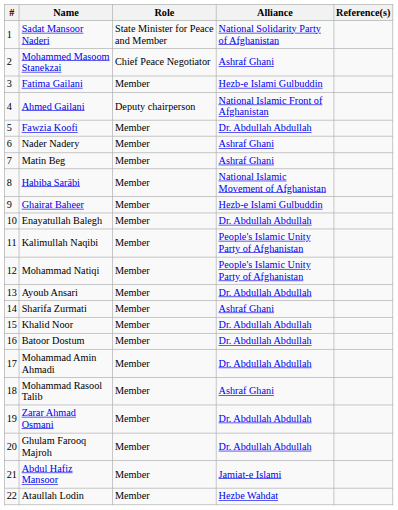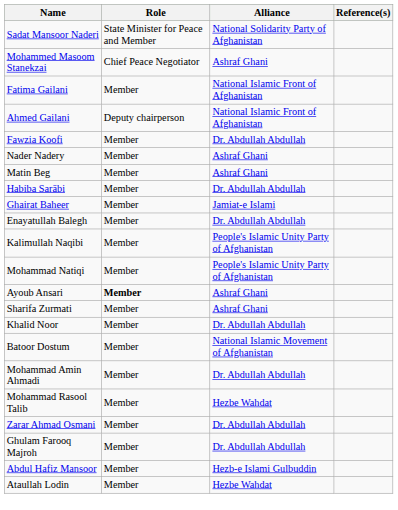 <table class="wikitable">
 <tr style="background:#cfc; text-align:center;">
-<th>#</th>
 <th><strong>Name</strong></th>
 <th><strong>Role</strong></th>
 <th><strong>Alliance</strong></th>
 <th><strong>Reference(s)</strong></th>
 </tr>
 <tr>
-<td>1</td>
 <td><a href='#'>Sadat Mansoor Naderi</a></td>
 <td>State Minister for Peace and Member</td>
 <td><a href='#'>National Solidarity Party of Afghanistan</a></td>
 <td></td>
 </tr>
 <tr>
-<td>2</td>
 <td><a href='#'>Mohammed Masoom Stanekzai</a></td>
 <td>Chief Peace Negotiator</td>
 <td><a href='#'>Ashraf Ghani</a></td>
 <td></td>
 </tr>
 <tr>
-<td>3</td>
 <td><a href='#'>Fatima Gailani</a></td>
 <td>Member</td>
-<td><a href='#'>Hezb-e Islami Gulbuddin</a></td>
+<td><a href='#'>National Islamic Front of Afghanistan</a></td>
 <td></td>
 </tr>
 <tr>
-<td>4</td>
 <td><a href='#'>Ahmed Gailani</a></td>
 <td>Deputy chairperson</td>
 <td><a href='#'>National Islamic Front of Afghanistan</a></td>
 <td></td>
 </tr>
 <tr>
-<td>5</td>
 <td><a href='#'>Fawzia Koofi</a></td>
 <td>Member</td>
 <td><a href='#'>Dr. Abdullah Abdullah</a></td>
 <td></td>
 </tr>
 <tr>
-<td>6</td>
 <td>Nader Nadery</td>
 <td>Member</td>
 <td><a href='#'>Ashraf Ghani</a></td>
 <td></td>
 </tr>
 <tr>
-<td>7</td>
 <td>Matin Beg</td>
 <td>Member</td>
 <td><a href='#'>Ashraf Ghani</a></td>
 <td></td>
 </tr>
 <tr>
-<td>8</td>
 <td><a href='#'>Habiba Sarābi</a></td>
 <td>Member</td>
-<td><a href='#'>National Islamic Movement of Afghanistan</a></td>
+<td><a href='#'>Dr. Abdullah Abdullah</a></td>
 <td></td>
 </tr>
 <tr>
-<td>9</td>
 <td><a href='#'>Ghairat Baheer</a></td>
 <td>Member</td>
-<td><a href='#'>Hezb-e Islami Gulbuddin</a></td>
+<td><a href='#'>Jamiat-e Islami</a></td>
 <td></td>
 </tr>
 <tr>
-<td>10</td>
 <td>Enayatullah Balegh</td>
 <td>Member</td>
 <td><a href='#'>Dr. Abdullah Abdullah</a></td>
 <td></td>
 </tr>
 <tr>
-<td>11</td>
 <td>Kalimullah Naqibi</td>
 <td>Member</td>
 <td><a href='#'>People's Islamic Unity Party of Afghanistan</a></td>
 <td></td>
 </tr>
 <tr>
-<td>12</td>
 <td>Mohammad Natiqi</td>
 <td>Member</td>
 <td><a href='#'>People's Islamic Unity Party of Afghanistan</a></td>
 <td></td>
 </tr>
 <tr>
-<td>13</td>
 <td>Ayoub Ansari</td>
-<td>Member</td>
-<td><a href='#'>Dr. Abdullah Abdullah</a></td>
+<td><strong>Member</strong></td>
+<td><a href='#'>Ashraf Ghani</a></td>
 <td></td>
 </tr>
 <tr>
-<td>14</td>
 <td>Sharifa Zurmati</td>
 <td>Member</td>
 <td><a href='#'>Ashraf Ghani</a></td>
 <td></td>
 </tr>
 <tr>
-<td>15</td>
 <td>Khalid Noor</td>
 <td>Member</td>
 <td><a href='#'>Dr. Abdullah Abdullah</a></td>
 <td></td>
 </tr>
 <tr>
-<td>16</td>
 <td>Batoor Dostum</td>
 <td>Member</td>
-<td><a href='#'>Dr. Abdullah Abdullah</a></td>
+<td><a href='#'>National Islamic Movement of Afghanistan</a></td>
 <td></td>
 </tr>
 <tr>
-<td>17</td>
 <td>Mohammad Amin Ahmadi</td>
 <td>Member</td>
 <td><a href='#'>Dr. Abdullah Abdullah</a></td>
 <td></td>
 </tr>
 <tr>
-<td>18</td>
 <td>Mohammad Rasool Talib</td>
 <td>Member</td>
-<td><a href='#'>Ashraf Ghani</a></td>
+<td><a href='#'>Hezbe Wahdat</a></td>
 <td></td>
 </tr>
 <tr>
-<td>19</td>
 <td><a href='#'>Zarar Ahmad Osmani</a></td>
 <td>Member</td>
 <td><a href='#'>Dr. Abdullah Abdullah</a></td>
 <td></td>
 </tr>
 <tr>
-<td>20</td>
 <td>Ghulam Farooq Majroh</td>
 <td>Member</td>
 <td><a href='#'>Dr. Abdullah Abdullah</a></td>
 <td></td>
 </tr>
 <tr>
-<td>21</td>
 <td><a href='#'>Abdul Hafiz Mansoor</a></td>
 <td>Member</td>
-<td><a href='#'>Jamiat-e Islami</a></td>
+<td><a href='#'>Hezb-e Islami Gulbuddin</a></td>
 <td></td>
 </tr>
 <tr>
-<td>22</td>
 <td>Ataullah Lodin</td>
 <td>Member</td>
 <td><a href='#'>Hezbe Wahdat</a></td>
 <td></td>
 </tr>
 </table>
